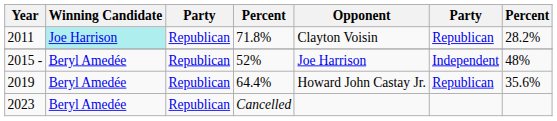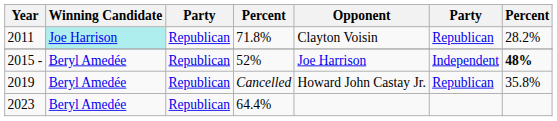 <table class="wikitable" style="margin:0.5em auto; font-size:95%;">
 <tr>
 <th>Year</th>
 <th>Winning Candidate</th>
 <th>Party</th>
 <th>Percent</th>
 <th>Opponent</th>
 <th>Party</th>
 <th>Percent</th>
 </tr>
 <tr>
 <td>2011</td>
 <td style="background: paleturquoise;"><a href='#'>Joe Harrison</a></td>
 <td><a href='#'>Republican</a></td>
 <td>71.8%</td>
 <td>Clayton Voisin</td>
 <td><a href='#'>Republican</a></td>
 <td>28.2%</td>
 </tr>
 <tr>
 </tr>
 <tr>
 <td>2015 -</td>
 <td><a href='#'>Beryl Amedée</a></td>
 <td><a href='#'>Republican</a></td>
 <td>52%</td>
 <td><a href='#'>Joe Harrison</a></td>
 <td><a href='#'>Independent</a></td>
-<td>48%</td>
+<td><strong>48%</strong></td>
 </tr>
 <tr>
 <td>2019</td>
 <td><a href='#'>Beryl Amedée</a></td>
 <td><a href='#'>Republican</a></td>
-<td>64.4%</td>
+<td><em>Cancelled</em></td>
 <td>Howard John Castay Jr.</td>
 <td><a href='#'>Republican</a></td>
-<td>35.6%</td>
+<td>35.8%</td>
 </tr>
 <tr>
 <td>2023</td>
 <td><a href='#'>Beryl Amedée</a></td>
 <td><a href='#'>Republican</a></td>
-<td><em>Cancelled</em></td>
+<td>64.4%</td>
 <td></td>
 <td></td>
 <td></td>
 </tr>
 </table>
